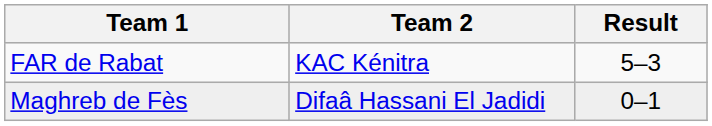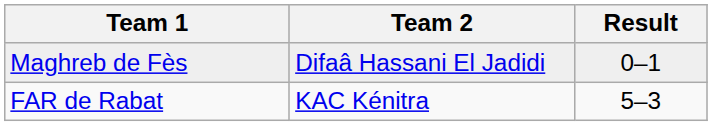 <table class="wikitable">
 <tr>
 <th width="180">Team 1</th>
 <th width="180">Team 2</th>
 <th width="80">Result</th>
 </tr>
+<tr style="background:#EFEFEF">
+<td><a href='#'>Maghreb de Fès</a></td>
+<td><a href='#'>Difaâ Hassani El Jadidi</a></td>
+<td align="center">0–1</td>
+</tr>
 <tr>
 <td><a href='#'>FAR de Rabat</a></td>
 <td><a href='#'>KAC Kénitra</a></td>
 <td align="center">5–3</td>
 </tr>
-<tr style="background:#EFEFEF">
-<td><a href='#'>Maghreb de Fès</a></td>
-<td><a href='#'>Difaâ Hassani El Jadidi</a></td>
-<td align="center">0–1</td>
-</tr>
 </table>
